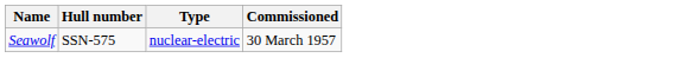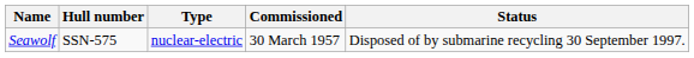 <table class="wikitable">
 <tr>
 <th>Name</th>
 <th>Hull number</th>
 <th>Type</th>
 <th>Commissioned</th>
+<th>Status</th>
 </tr>
 <tr>
 <td><em><a href='#'>Seawolf</a></em></td>
 <td>SSN-575</td>
 <td><a href='#'>nuclear-electric</a></td>
 <td>30 March 1957</td>
+<td>Disposed of by submarine recycling 30 September 1997.</td>
 </tr>
 </table>
